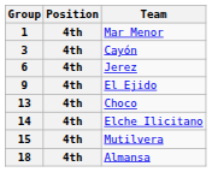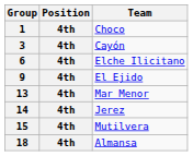 <table class="wikitable">
 <tr>
 <th>Group</th>
 <th>Position</th>
 <th>Team</th>
 </tr>
 <tr>
 <th>1</th>
 <th>4th</th>
-<td><a href='#'>Mar Menor</a></td>
+<td><a href='#'>Choco</a></td>
 </tr>
 <tr>
 <th>3</th>
 <th>4th</th>
 <td><a href='#'>Cayón</a></td>
 </tr>
 <tr>
 <th>6</th>
 <th>4th</th>
-<td><a href='#'>Jerez</a></td>
+<td><a href='#'>Elche Ilicitano</a></td>
 </tr>
 <tr>
 <th>9</th>
 <th>4th</th>
 <td><a href='#'>El Ejido</a></td>
 </tr>
 <tr>
 <th>13</th>
 <th>4th</th>
-<td><a href='#'>Choco</a></td>
+<td><a href='#'>Mar Menor</a></td>
 </tr>
 <tr>
 <th>14</th>
 <th>4th</th>
-<td><a href='#'>Elche Ilicitano</a></td>
+<td><a href='#'>Jerez</a></td>
 </tr>
 <tr>
 <th>15</th>
 <th>4th</th>
 <td><a href='#'>Mutilvera</a></td>
 </tr>
 <tr>
 <th>18</th>
 <th>4th</th>
 <td><a href='#'>Almansa</a></td>
 </tr>
 </table>
